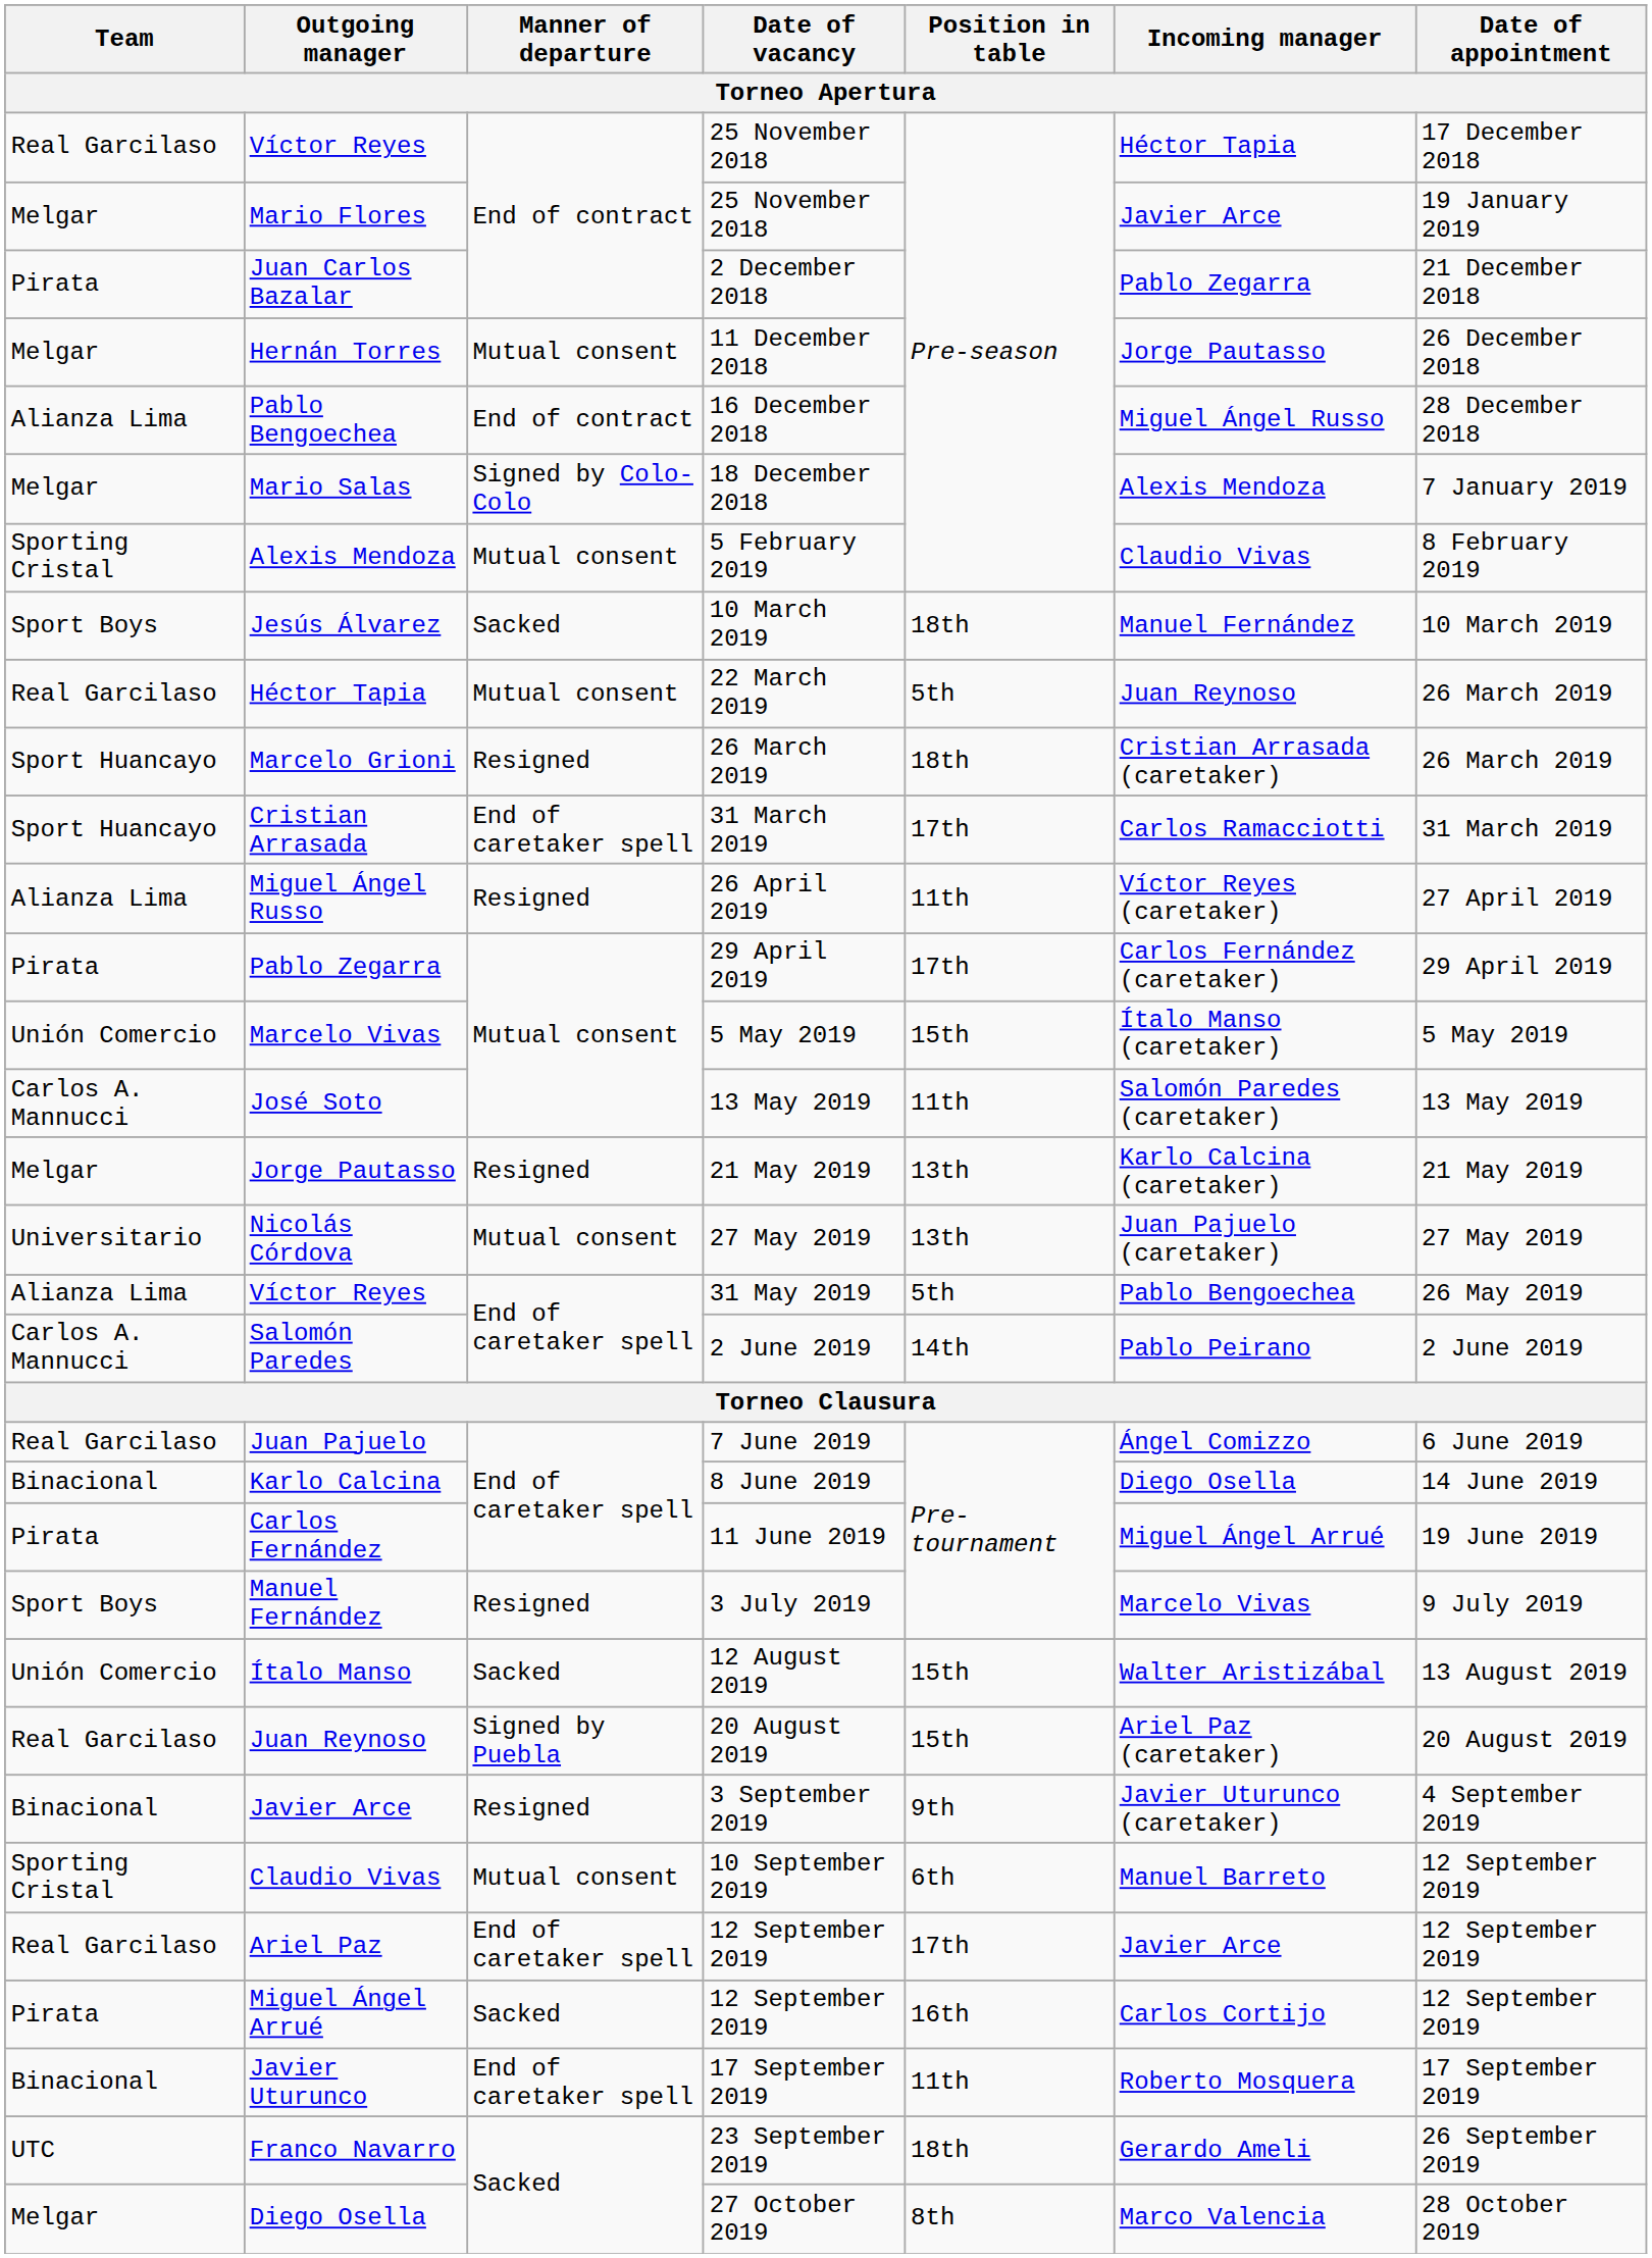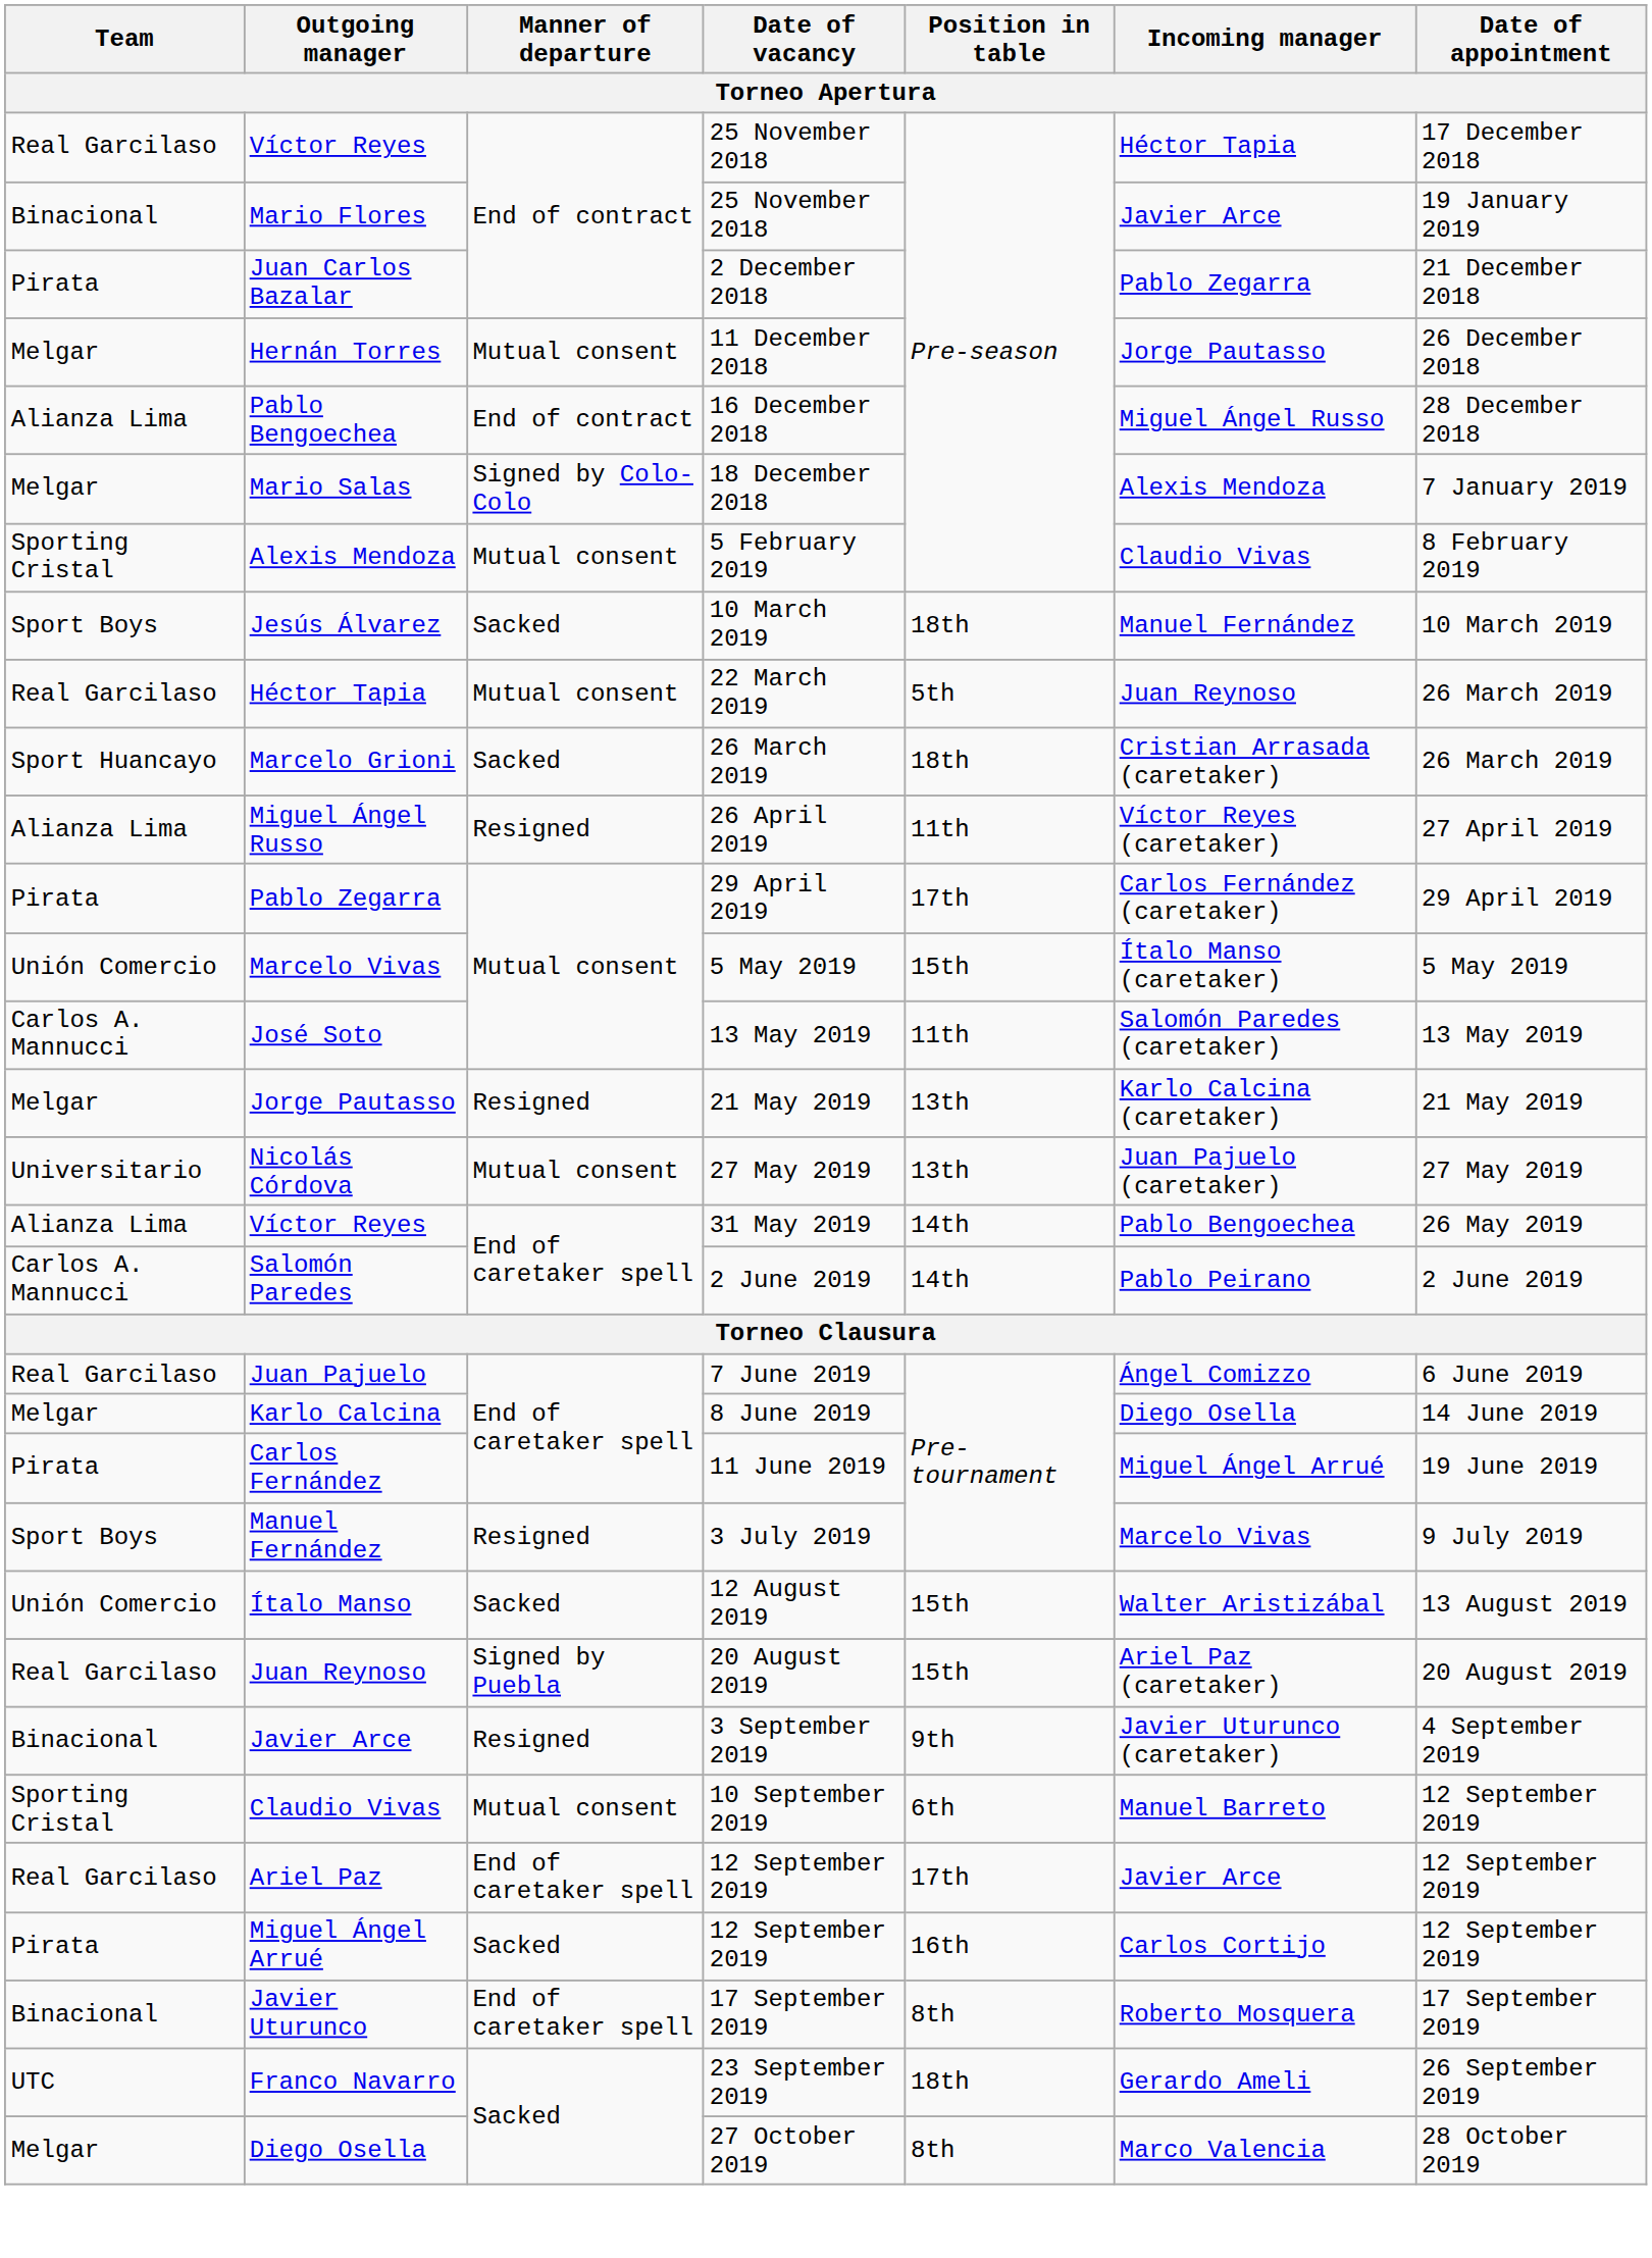 <table class="wikitable sortable">
 <tr>
 <th>Team</th>
 <th>Outgoing manager</th>
 <th>Manner of departure</th>
 <th>Date of vacancy</th>
 <th>Position in table</th>
 <th>Incoming manager</th>
 <th>Date of appointment</th>
 </tr>
 <tr>
 <th colspan=7>Torneo Apertura</th>
 </tr>
 <tr>
 <td>Real Garcilaso</td>
 <td> <a href='#'>Víctor Reyes</a></td>
 <td rowspan=3>End of contract</td>
 <td>25 November 2018</td>
 <td rowspan=7><em>Pre-season</em></td>
 <td> <a href='#'>Héctor Tapia</a></td>
 <td>17 December 2018</td>
 </tr>
 <tr>
-<td>Melgar</td>
+<td>Binacional</td>
 <td> <a href='#'>Mario Flores</a></td>
 <td>25 November 2018</td>
 <td> <a href='#'>Javier Arce</a></td>
 <td>19 January 2019</td>
 </tr>
 <tr>
 <td>Pirata</td>
 <td> <a href='#'>Juan Carlos Bazalar</a></td>
 <td>2 December 2018</td>
 <td> <a href='#'>Pablo Zegarra</a></td>
 <td>21 December 2018</td>
 </tr>
 <tr>
 <td>Melgar</td>
 <td> <a href='#'>Hernán Torres</a></td>
 <td>Mutual consent</td>
 <td>11 December 2018</td>
 <td> <a href='#'>Jorge Pautasso</a></td>
 <td>26 December 2018</td>
 </tr>
 <tr>
 <td>Alianza Lima</td>
 <td> <a href='#'>Pablo Bengoechea</a></td>
 <td>End of contract</td>
 <td>16 December 2018</td>
 <td> <a href='#'>Miguel Ángel Russo</a></td>
 <td>28 December 2018</td>
 </tr>
 <tr>
 <td>Melgar</td>
 <td> <a href='#'>Mario Salas</a></td>
 <td>Signed by <a href='#'>Colo-Colo</a></td>
 <td>18 December 2018</td>
 <td> <a href='#'>Alexis Mendoza</a></td>
 <td>7 January 2019</td>
 </tr>
 <tr>
 <td>Sporting Cristal</td>
 <td> <a href='#'>Alexis Mendoza</a></td>
 <td>Mutual consent</td>
 <td>5 February 2019</td>
 <td> <a href='#'>Claudio Vivas</a></td>
 <td>8 February 2019</td>
 </tr>
 <tr>
 <td>Sport Boys</td>
 <td> <a href='#'>Jesús Álvarez</a></td>
 <td>Sacked</td>
 <td>10 March 2019</td>
 <td>18th</td>
 <td> <a href='#'>Manuel Fernández</a></td>
 <td>10 March 2019</td>
 </tr>
 <tr>
 <td>Real Garcilaso</td>
 <td> <a href='#'>Héctor Tapia</a></td>
 <td>Mutual consent</td>
 <td>22 March 2019</td>
 <td>5th</td>
 <td> <a href='#'>Juan Reynoso</a></td>
 <td>26 March 2019</td>
 </tr>
 <tr>
 <td>Sport Huancayo</td>
 <td> <a href='#'>Marcelo Grioni</a></td>
-<td>Resigned</td>
+<td>Sacked</td>
 <td>26 March 2019</td>
 <td>18th</td>
 <td> <a href='#'>Cristian Arrasada</a> (caretaker)</td>
 <td>26 March 2019</td>
-</tr>
-<tr>
-<td>Sport Huancayo</td>
-<td> <a href='#'>Cristian Arrasada</a></td>
-<td>End of caretaker spell</td>
-<td>31 March 2019</td>
-<td>17th</td>
-<td> <a href='#'>Carlos Ramacciotti</a></td>
-<td>31 March 2019</td>
 </tr>
 <tr>
 <td>Alianza Lima</td>
 <td> <a href='#'>Miguel Ángel Russo</a></td>
 <td>Resigned</td>
 <td>26 April 2019</td>
 <td>11th</td>
 <td> <a href='#'>Víctor Reyes</a> (caretaker)</td>
 <td>27 April 2019</td>
 </tr>
 <tr>
 <td>Pirata</td>
 <td> <a href='#'>Pablo Zegarra</a></td>
 <td rowspan=3>Mutual consent</td>
 <td>29 April 2019</td>
 <td>17th</td>
 <td> <a href='#'>Carlos Fernández</a> (caretaker)</td>
 <td>29 April 2019</td>
 </tr>
 <tr>
 <td>Unión Comercio</td>
 <td> <a href='#'>Marcelo Vivas</a></td>
 <td>5 May 2019</td>
 <td>15th</td>
 <td> <a href='#'>Ítalo Manso</a> (caretaker)</td>
 <td>5 May 2019</td>
 </tr>
 <tr>
 <td>Carlos A. Mannucci</td>
 <td> <a href='#'>José Soto</a></td>
 <td>13 May 2019</td>
 <td>11th</td>
 <td> <a href='#'>Salomón Paredes</a> (caretaker)</td>
 <td>13 May 2019</td>
 </tr>
 <tr>
 <td>Melgar</td>
 <td> <a href='#'>Jorge Pautasso</a></td>
 <td>Resigned</td>
 <td>21 May 2019</td>
 <td>13th</td>
 <td> <a href='#'>Karlo Calcina</a> (caretaker)</td>
 <td>21 May 2019</td>
 </tr>
 <tr>
 <td>Universitario</td>
 <td> <a href='#'>Nicolás Córdova</a></td>
 <td>Mutual consent</td>
 <td>27 May 2019</td>
 <td>13th</td>
 <td> <a href='#'>Juan Pajuelo</a> (caretaker)</td>
 <td>27 May 2019</td>
 </tr>
 <tr>
 <td>Alianza Lima</td>
 <td> <a href='#'>Víctor Reyes</a></td>
 <td rowspan=2>End of caretaker spell</td>
 <td>31 May 2019</td>
-<td>5th</td>
+<td>14th</td>
 <td> <a href='#'>Pablo Bengoechea</a></td>
 <td>26 May 2019</td>
 </tr>
 <tr>
 <td>Carlos A. Mannucci</td>
 <td> <a href='#'>Salomón Paredes</a></td>
 <td>2 June 2019</td>
 <td>14th</td>
 <td> <a href='#'>Pablo Peirano</a></td>
 <td>2 June 2019</td>
 </tr>
 <tr>
 <th colspan=7>Torneo Clausura</th>
 </tr>
 <tr>
 <td>Real Garcilaso</td>
 <td> <a href='#'>Juan Pajuelo</a></td>
 <td rowspan=3>End of caretaker spell</td>
 <td>7 June 2019</td>
 <td rowspan=4><em>Pre-tournament</em></td>
 <td> <a href='#'>Ángel Comizzo</a></td>
 <td>6 June 2019</td>
 </tr>
 <tr>
-<td>Binacional</td>
+<td>Melgar</td>
 <td> <a href='#'>Karlo Calcina</a></td>
 <td>8 June 2019</td>
 <td> <a href='#'>Diego Osella</a></td>
 <td>14 June 2019</td>
 </tr>
 <tr>
 <td>Pirata</td>
 <td> <a href='#'>Carlos Fernández</a></td>
 <td>11 June 2019</td>
 <td> <a href='#'>Miguel Ángel Arrué</a></td>
 <td>19 June 2019</td>
 </tr>
 <tr>
 <td>Sport Boys</td>
 <td> <a href='#'>Manuel Fernández</a></td>
 <td>Resigned</td>
 <td>3 July 2019</td>
 <td> <a href='#'>Marcelo Vivas</a></td>
 <td>9 July 2019</td>
 </tr>
 <tr>
 <td>Unión Comercio</td>
 <td> <a href='#'>Ítalo Manso</a></td>
 <td>Sacked</td>
 <td>12 August 2019</td>
 <td>15th</td>
 <td> <a href='#'>Walter Aristizábal</a></td>
 <td>13 August 2019</td>
 </tr>
 <tr>
 <td>Real Garcilaso</td>
 <td> <a href='#'>Juan Reynoso</a></td>
 <td>Signed by <a href='#'>Puebla</a></td>
 <td>20 August 2019</td>
 <td>15th</td>
 <td> <a href='#'>Ariel Paz</a> (caretaker)</td>
 <td>20 August 2019</td>
 </tr>
 <tr>
 <td>Binacional</td>
 <td> <a href='#'>Javier Arce</a></td>
 <td>Resigned</td>
 <td>3 September 2019</td>
 <td>9th</td>
 <td> <a href='#'>Javier Uturunco</a> (caretaker)</td>
 <td>4 September 2019</td>
 </tr>
 <tr>
 <td>Sporting Cristal</td>
 <td> <a href='#'>Claudio Vivas</a></td>
 <td>Mutual consent</td>
 <td>10 September 2019</td>
 <td>6th</td>
 <td> <a href='#'>Manuel Barreto</a></td>
 <td>12 September 2019</td>
 </tr>
 <tr>
 <td>Real Garcilaso</td>
 <td> <a href='#'>Ariel Paz</a></td>
 <td>End of caretaker spell</td>
 <td>12 September 2019</td>
 <td>17th</td>
 <td> <a href='#'>Javier Arce</a></td>
 <td>12 September 2019</td>
 </tr>
 <tr>
 <td>Pirata</td>
 <td> <a href='#'>Miguel Ángel Arrué</a></td>
 <td>Sacked</td>
 <td>12 September 2019</td>
 <td>16th</td>
 <td> <a href='#'>Carlos Cortijo</a></td>
 <td>12 September 2019</td>
 </tr>
 <tr>
 <td>Binacional</td>
 <td> <a href='#'>Javier Uturunco</a></td>
 <td>End of caretaker spell</td>
 <td>17 September 2019</td>
-<td>11th</td>
+<td>8th</td>
 <td> <a href='#'>Roberto Mosquera</a></td>
 <td>17 September 2019</td>
 </tr>
 <tr>
 <td>UTC</td>
 <td> <a href='#'>Franco Navarro</a></td>
 <td rowspan=2>Sacked</td>
 <td>23 September 2019</td>
 <td>18th</td>
 <td> <a href='#'>Gerardo Ameli</a></td>
 <td>26 September 2019</td>
 </tr>
 <tr>
 <td>Melgar</td>
 <td> <a href='#'>Diego Osella</a></td>
 <td>27 October 2019</td>
 <td>8th</td>
 <td> <a href='#'>Marco Valencia</a></td>
 <td>28 October 2019</td>
 </tr>
 </table>
